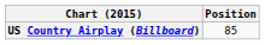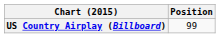 <table class="wikitable plainrowheaders">
 <tr>
 <th scope="col">Chart (2015)</th>
 <th scope="col">Position</th>
 </tr>
 <tr>
 <th scope="row">US <a href='#'>Country Airplay</a> (<em><a href='#'>Billboard</a></em>)</th>
-<td align="center">85</td>
+<td align="center">99</td>
 </tr>
 </table>
